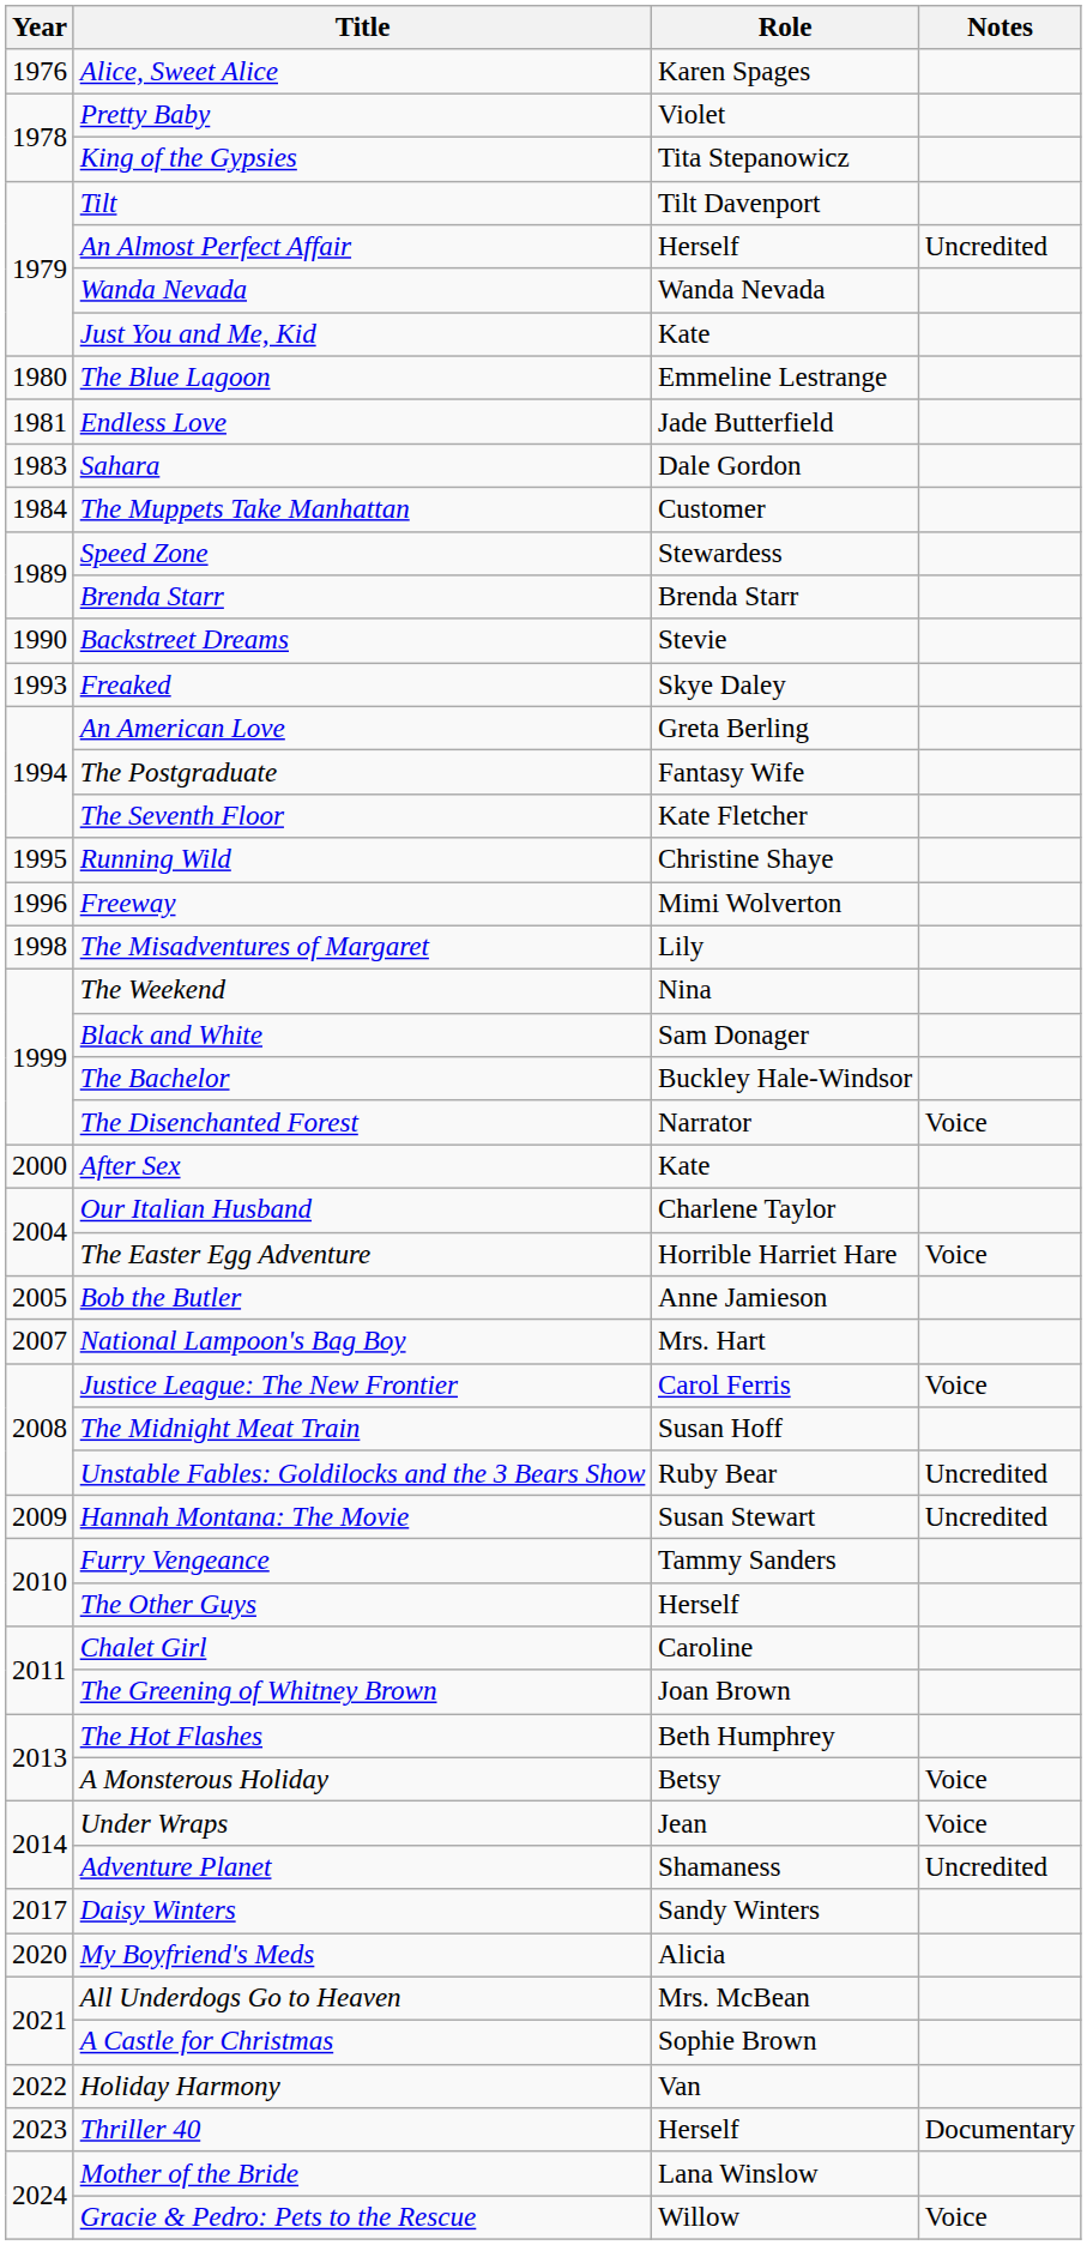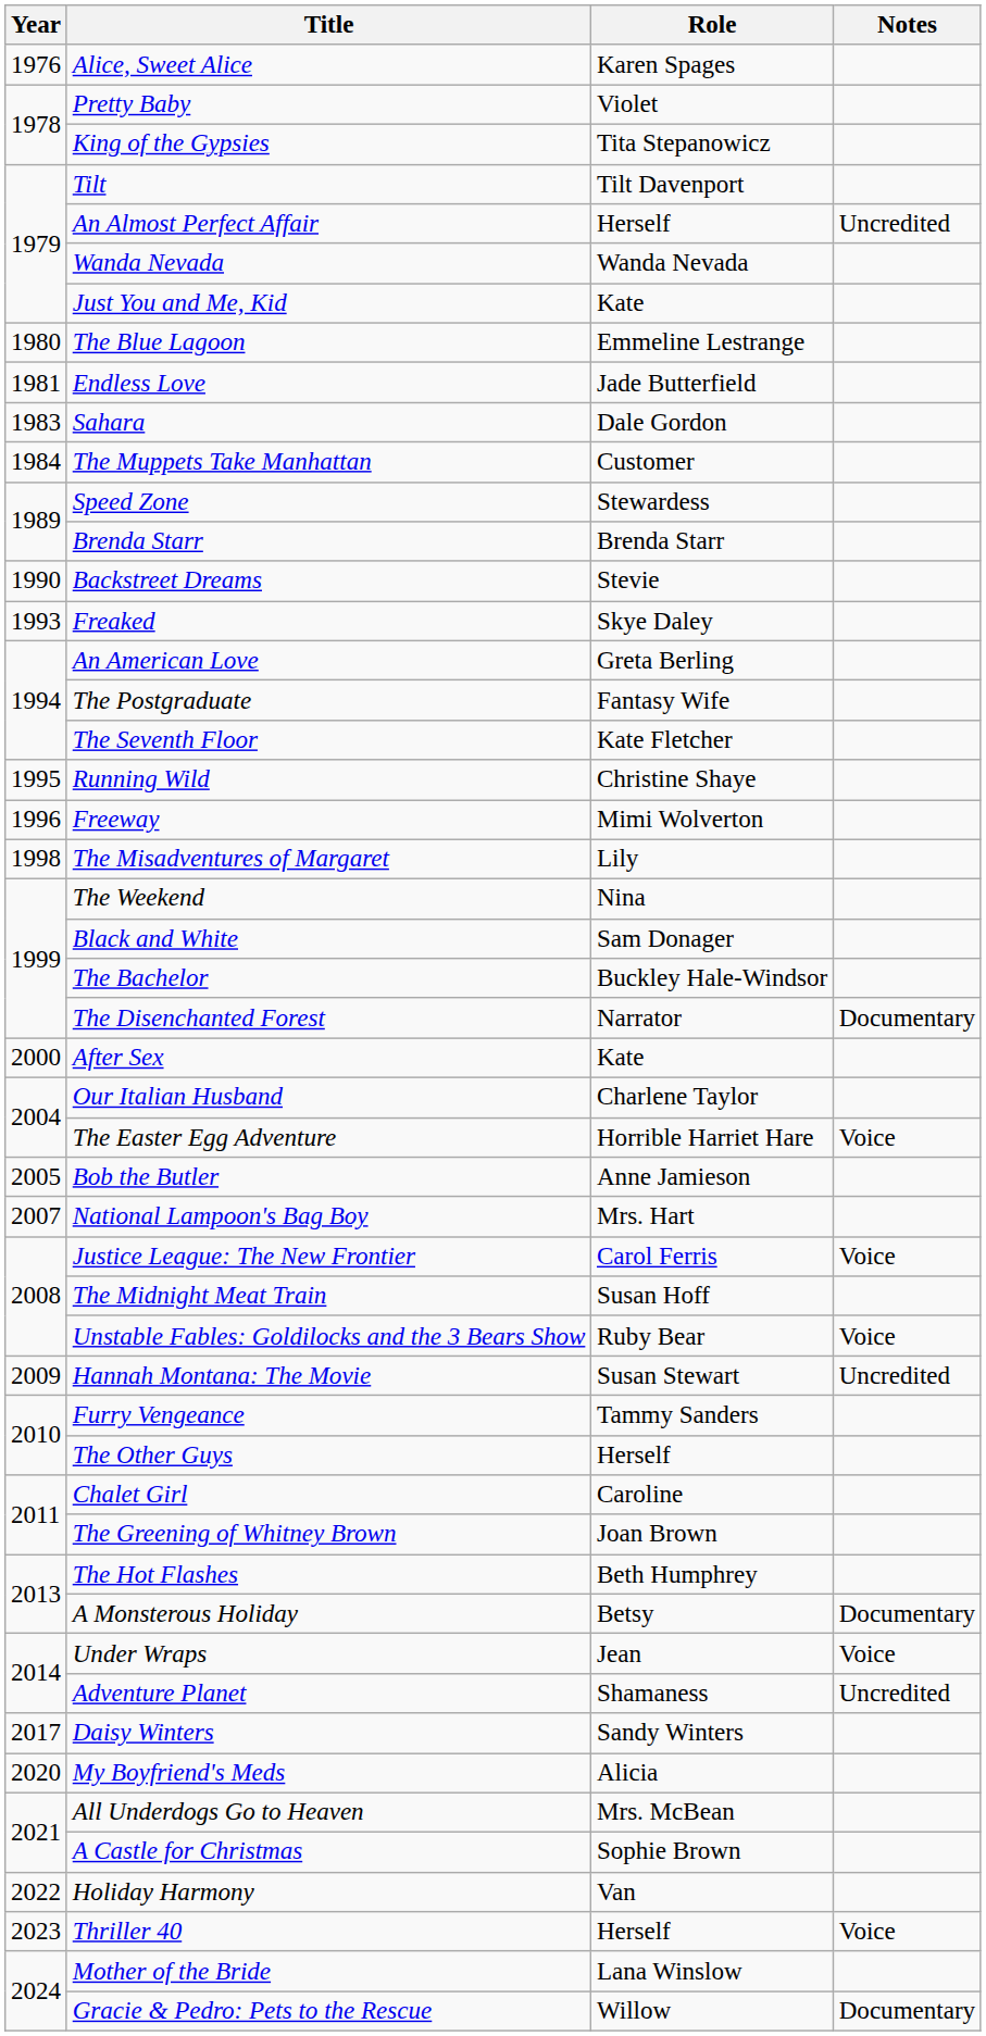 <table class="wikitable sortable">
 <tr>
 <th>Year</th>
 <th>Title</th>
 <th>Role</th>
 <th class="unsortable">Notes</th>
 </tr>
 <tr>
 <td>1976</td>
 <td><em><a href='#'>Alice, Sweet Alice</a></em></td>
 <td>Karen Spages</td>
 <td></td>
 </tr>
 <tr>
 <td rowspan="2">1978</td>
 <td><em><a href='#'>Pretty Baby</a></em></td>
 <td>Violet</td>
 <td></td>
 </tr>
 <tr>
 <td><em><a href='#'>King of the Gypsies</a></em></td>
 <td>Tita Stepanowicz</td>
 <td></td>
 </tr>
 <tr>
 <td rowspan="4">1979</td>
 <td><em><a href='#'>Tilt</a></em></td>
 <td>Tilt Davenport</td>
 <td></td>
 </tr>
 <tr>
 <td><em><a href='#'>An Almost Perfect Affair</a></em></td>
 <td>Herself</td>
 <td>Uncredited</td>
 </tr>
 <tr>
 <td><em><a href='#'>Wanda Nevada</a></em></td>
 <td>Wanda Nevada</td>
 <td></td>
 </tr>
 <tr>
 <td><em><a href='#'>Just You and Me, Kid</a></em></td>
 <td>Kate</td>
 <td></td>
 </tr>
 <tr>
 <td>1980</td>
 <td><em><a href='#'>The Blue Lagoon</a></em></td>
 <td>Emmeline Lestrange</td>
 <td></td>
 </tr>
 <tr>
 <td>1981</td>
 <td><em><a href='#'>Endless Love</a></em></td>
 <td>Jade Butterfield</td>
 <td></td>
 </tr>
 <tr>
 <td>1983</td>
 <td><em><a href='#'>Sahara</a></em></td>
 <td>Dale Gordon</td>
 <td></td>
 </tr>
 <tr>
 <td>1984</td>
 <td><em><a href='#'>The Muppets Take Manhattan</a></em></td>
 <td>Customer</td>
 <td></td>
 </tr>
 <tr>
 <td rowspan="2">1989</td>
 <td><em><a href='#'>Speed Zone</a></em></td>
 <td>Stewardess</td>
 <td></td>
 </tr>
 <tr>
 <td><em><a href='#'>Brenda Starr</a></em></td>
 <td>Brenda Starr</td>
 <td></td>
 </tr>
 <tr>
 <td>1990</td>
 <td><em><a href='#'>Backstreet Dreams</a></em></td>
 <td>Stevie</td>
 <td></td>
 </tr>
 <tr>
 <td>1993</td>
 <td><em><a href='#'>Freaked</a></em></td>
 <td>Skye Daley</td>
 <td></td>
 </tr>
 <tr>
 <td rowspan="3">1994</td>
 <td><em><a href='#'>An American Love</a></em></td>
 <td>Greta Berling</td>
 <td></td>
 </tr>
 <tr>
 <td><em>The Postgraduate</em></td>
 <td>Fantasy Wife</td>
 <td></td>
 </tr>
 <tr>
 <td><em><a href='#'>The Seventh Floor</a></em></td>
 <td>Kate Fletcher</td>
 <td></td>
 </tr>
 <tr>
 <td>1995</td>
 <td><em><a href='#'>Running Wild</a></em></td>
 <td>Christine Shaye</td>
 <td></td>
 </tr>
 <tr>
 <td>1996</td>
 <td><em><a href='#'>Freeway</a></em></td>
 <td>Mimi Wolverton</td>
 <td></td>
 </tr>
 <tr>
 <td>1998</td>
 <td><em><a href='#'>The Misadventures of Margaret</a></em></td>
 <td>Lily</td>
 <td></td>
 </tr>
 <tr>
 <td rowspan="4">1999</td>
 <td><em>The Weekend</em></td>
 <td>Nina</td>
 <td></td>
 </tr>
 <tr>
 <td><em><a href='#'>Black and White</a></em></td>
 <td>Sam Donager</td>
 <td></td>
 </tr>
 <tr>
 <td><em><a href='#'>The Bachelor</a></em></td>
 <td>Buckley Hale-Windsor</td>
 <td></td>
 </tr>
 <tr>
 <td><em><a href='#'>The Disenchanted Forest</a></em></td>
 <td>Narrator</td>
-<td>Voice</td>
+<td>Documentary</td>
 </tr>
 <tr>
 <td>2000</td>
 <td><em><a href='#'>After Sex</a></em></td>
 <td>Kate</td>
 <td></td>
 </tr>
 <tr>
 <td rowspan="2">2004</td>
 <td><em><a href='#'>Our Italian Husband</a></em></td>
 <td>Charlene Taylor</td>
 <td></td>
 </tr>
 <tr>
 <td><em>The Easter Egg Adventure</em></td>
 <td>Horrible Harriet Hare</td>
 <td>Voice</td>
 </tr>
 <tr>
 <td>2005</td>
 <td><em><a href='#'>Bob the Butler</a></em></td>
 <td>Anne Jamieson</td>
 <td></td>
 </tr>
 <tr>
 <td>2007</td>
 <td><em><a href='#'>National Lampoon's Bag Boy</a></em></td>
 <td>Mrs. Hart</td>
 <td></td>
 </tr>
 <tr>
 <td rowspan="3">2008</td>
 <td><em><a href='#'>Justice League: The New Frontier</a></em></td>
 <td><a href='#'>Carol Ferris</a></td>
 <td>Voice</td>
 </tr>
 <tr>
 <td><em><a href='#'>The Midnight Meat Train</a></em></td>
 <td>Susan Hoff</td>
 <td></td>
 </tr>
 <tr>
 <td><em><a href='#'>Unstable Fables: Goldilocks and the 3 Bears Show</a></em></td>
 <td>Ruby Bear</td>
-<td>Uncredited</td>
+<td>Voice</td>
 </tr>
 <tr>
 <td>2009</td>
 <td><em><a href='#'>Hannah Montana: The Movie</a></em></td>
 <td>Susan Stewart</td>
 <td>Uncredited</td>
 </tr>
 <tr>
 <td rowspan="2">2010</td>
 <td><em><a href='#'>Furry Vengeance</a></em></td>
 <td>Tammy Sanders</td>
 <td></td>
 </tr>
 <tr>
 <td><em><a href='#'>The Other Guys</a></em></td>
 <td>Herself</td>
 <td></td>
 </tr>
 <tr>
 <td rowspan="2">2011</td>
 <td><em><a href='#'>Chalet Girl</a></em></td>
 <td>Caroline</td>
 <td></td>
 </tr>
 <tr>
 <td><em><a href='#'>The Greening of Whitney Brown</a></em></td>
 <td>Joan Brown</td>
 <td></td>
 </tr>
 <tr>
 <td rowspan="2">2013</td>
 <td><em><a href='#'>The Hot Flashes</a></em></td>
 <td>Beth Humphrey</td>
 <td></td>
 </tr>
 <tr>
 <td><em>A Monsterous Holiday</em></td>
 <td>Betsy</td>
-<td>Voice</td>
+<td>Documentary</td>
 </tr>
 <tr>
 <td rowspan="2">2014</td>
 <td><em>Under Wraps</em></td>
 <td>Jean</td>
 <td>Voice</td>
 </tr>
 <tr>
 <td><em><a href='#'>Adventure Planet</a></em></td>
 <td>Shamaness</td>
 <td>Uncredited</td>
 </tr>
 <tr>
 <td>2017</td>
 <td><em><a href='#'>Daisy Winters</a></em></td>
 <td>Sandy Winters</td>
 <td></td>
 </tr>
 <tr>
 <td>2020</td>
 <td><em><a href='#'>My Boyfriend's Meds</a></em></td>
 <td>Alicia</td>
 <td></td>
 </tr>
 <tr>
 <td rowspan="2">2021</td>
 <td><em>All Underdogs Go to Heaven</em></td>
 <td>Mrs. McBean</td>
 <td></td>
 </tr>
 <tr>
 <td><em><a href='#'>A Castle for Christmas</a></em></td>
 <td>Sophie Brown</td>
 <td></td>
 </tr>
 <tr>
 <td>2022</td>
 <td><em>Holiday Harmony</em></td>
 <td>Van</td>
 <td></td>
 </tr>
 <tr>
 <td>2023</td>
 <td><em><a href='#'>Thriller 40</a></em></td>
 <td>Herself</td>
-<td>Documentary</td>
+<td>Voice</td>
 </tr>
 <tr>
 <td rowspan="2">2024</td>
 <td><em><a href='#'>Mother of the Bride</a></em></td>
 <td>Lana Winslow</td>
 <td></td>
 </tr>
 <tr>
 <td><em><a href='#'>Gracie & Pedro: Pets to the Rescue</a></em></td>
 <td>Willow</td>
-<td>Voice</td>
+<td>Documentary</td>
 </tr>
 </table>
